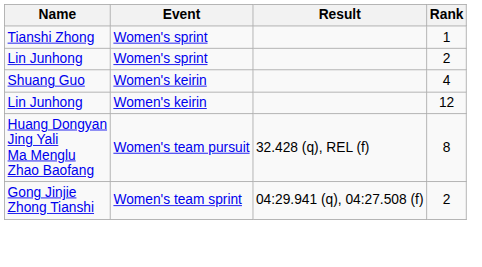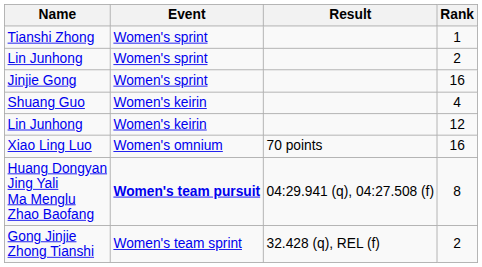 <table class="wikitable sortable">
 <tr>
 <th>Name</th>
 <th>Event</th>
 <th>Result</th>
 <th>Rank</th>
 </tr>
 <tr>
 <td><a href='#'>Tianshi Zhong</a></td>
 <td><a href='#'>Women's sprint</a></td>
 <td></td>
 <td align=center>1</td>
 </tr>
 <tr>
 <td><a href='#'>Lin Junhong</a></td>
 <td><a href='#'>Women's sprint</a></td>
 <td></td>
 <td align=center>2</td>
 </tr>
 <tr>
+<td><a href='#'>Jinjie Gong</a></td>
+<td><a href='#'>Women's sprint</a></td>
+<td></td>
+<td align=center>16</td>
+</tr>
+<tr>
 <td><a href='#'>Shuang Guo</a></td>
 <td><a href='#'>Women's keirin</a></td>
 <td></td>
 <td align=center>4</td>
 </tr>
 <tr>
 <td><a href='#'>Lin Junhong</a></td>
 <td><a href='#'>Women's keirin</a></td>
 <td></td>
 <td align=center>12</td>
 </tr>
 <tr>
+<td><a href='#'>Xiao Ling Luo</a></td>
+<td><a href='#'>Women's omnium</a></td>
+<td>70 points</td>
+<td align=center>16</td>
+</tr>
+<tr>
 <td><a href='#'>Huang Dongyan</a><br><a href='#'>Jing Yali</a><br><a href='#'>Ma Menglu</a><br><a href='#'>Zhao Baofang</a></td>
-<td><a href='#'>Women's team pursuit</a></td>
-<td>32.428 (q), REL (f)</td>
+<td><strong><a href='#'>Women's team pursuit</a></strong></td>
+<td>04:29.941 (q), 04:27.508 (f)</td>
 <td align=center>8</td>
 </tr>
 <tr>
 <td><a href='#'>Gong Jinjie</a><br><a href='#'>Zhong Tianshi</a></td>
 <td><a href='#'>Women's team sprint</a></td>
-<td>04:29.941 (q), 04:27.508 (f)</td>
+<td>32.428 (q), REL (f)</td>
 <td align=center>2</td>
 </tr>
 </table>
